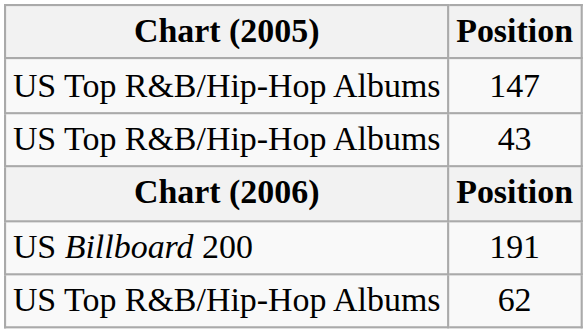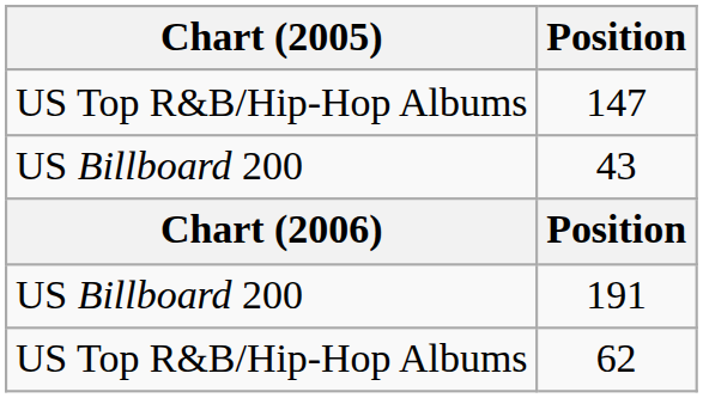 <table class="wikitable sortable">
 <tr>
 <th scope="col">Chart (2005)</th>
 <th scope="col">Position</th>
 </tr>
 <tr>
 <td>US Top R&B/Hip-Hop Albums</td>
 <td style="text-align:center;">147</td>
 </tr>
 <tr>
-<td>US Top R&B/Hip-Hop Albums</td>
+<td>US <em>Billboard</em> 200</td>
 <td style="text-align:center;">43</td>
 </tr>
 <tr>
 <th scope="col">Chart (2006)</th>
 <th scope="col">Position</th>
 </tr>
 <tr>
 <td>US <em>Billboard</em> 200</td>
 <td style="text-align:center;">191</td>
 </tr>
 <tr>
 <td>US Top R&B/Hip-Hop Albums</td>
 <td style="text-align:center;">62</td>
 </tr>
 </table>
